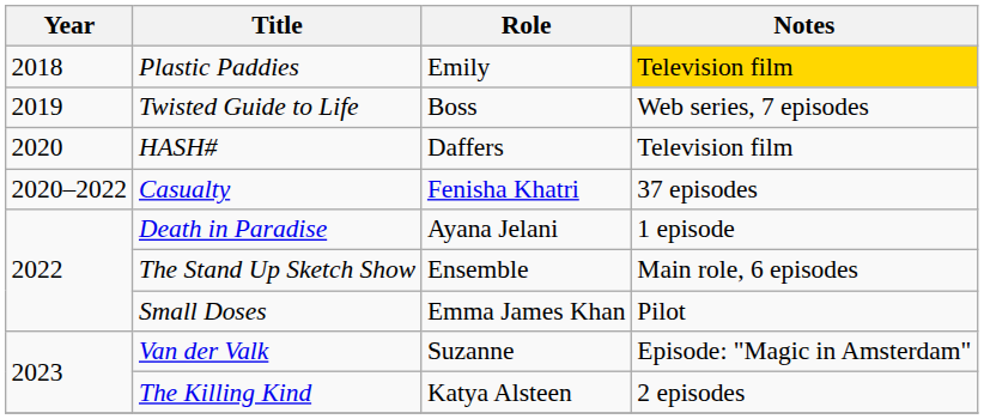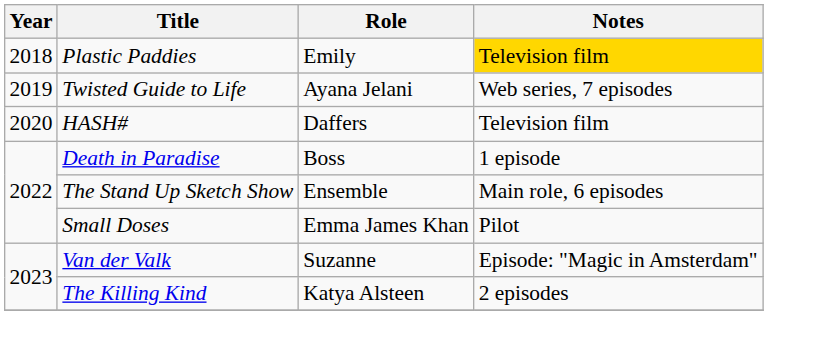 <table class="wikitable sortable">
 <tr>
 <th>Year</th>
 <th>Title</th>
 <th>Role</th>
 <th class="unsortable">Notes</th>
 </tr>
 <tr>
 <td>2018</td>
 <td><em>Plastic Paddies</em></td>
 <td>Emily</td>
 <td style="background: gold;">Television film</td>
 </tr>
 <tr>
 <td>2019</td>
 <td><em>Twisted Guide to Life</em></td>
-<td>Boss</td>
+<td>Ayana Jelani</td>
 <td>Web series, 7 episodes</td>
 </tr>
 <tr>
 <td>2020</td>
 <td><em>HASH#</em></td>
 <td>Daffers</td>
 <td>Television film</td>
 </tr>
 <tr>
-<td>2020–2022</td>
-<td><em><a href='#'>Casualty</a></em></td>
-<td><a href='#'>Fenisha Khatri</a></td>
-<td>37 episodes</td>
-</tr>
-<tr>
 <td rowspan="3">2022</td>
 <td><em><a href='#'>Death in Paradise</a></em></td>
-<td>Ayana Jelani</td>
+<td>Boss</td>
 <td>1 episode</td>
 </tr>
 <tr>
 <td><em>The Stand Up Sketch Show</em></td>
 <td>Ensemble</td>
 <td>Main role, 6  episodes</td>
 </tr>
 <tr>
 <td><em>Small Doses</em></td>
 <td>Emma James Khan</td>
 <td>Pilot</td>
 </tr>
 <tr>
 <td rowspan="2">2023</td>
 <td><em><a href='#'>Van der Valk</a></em></td>
 <td>Suzanne</td>
 <td>Episode: "Magic in Amsterdam"</td>
 </tr>
 <tr>
 <td><em><a href='#'>The Killing Kind</a></em></td>
 <td>Katya Alsteen</td>
 <td>2 episodes</td>
 </tr>
 <tr>
 </tr>
 </table>
